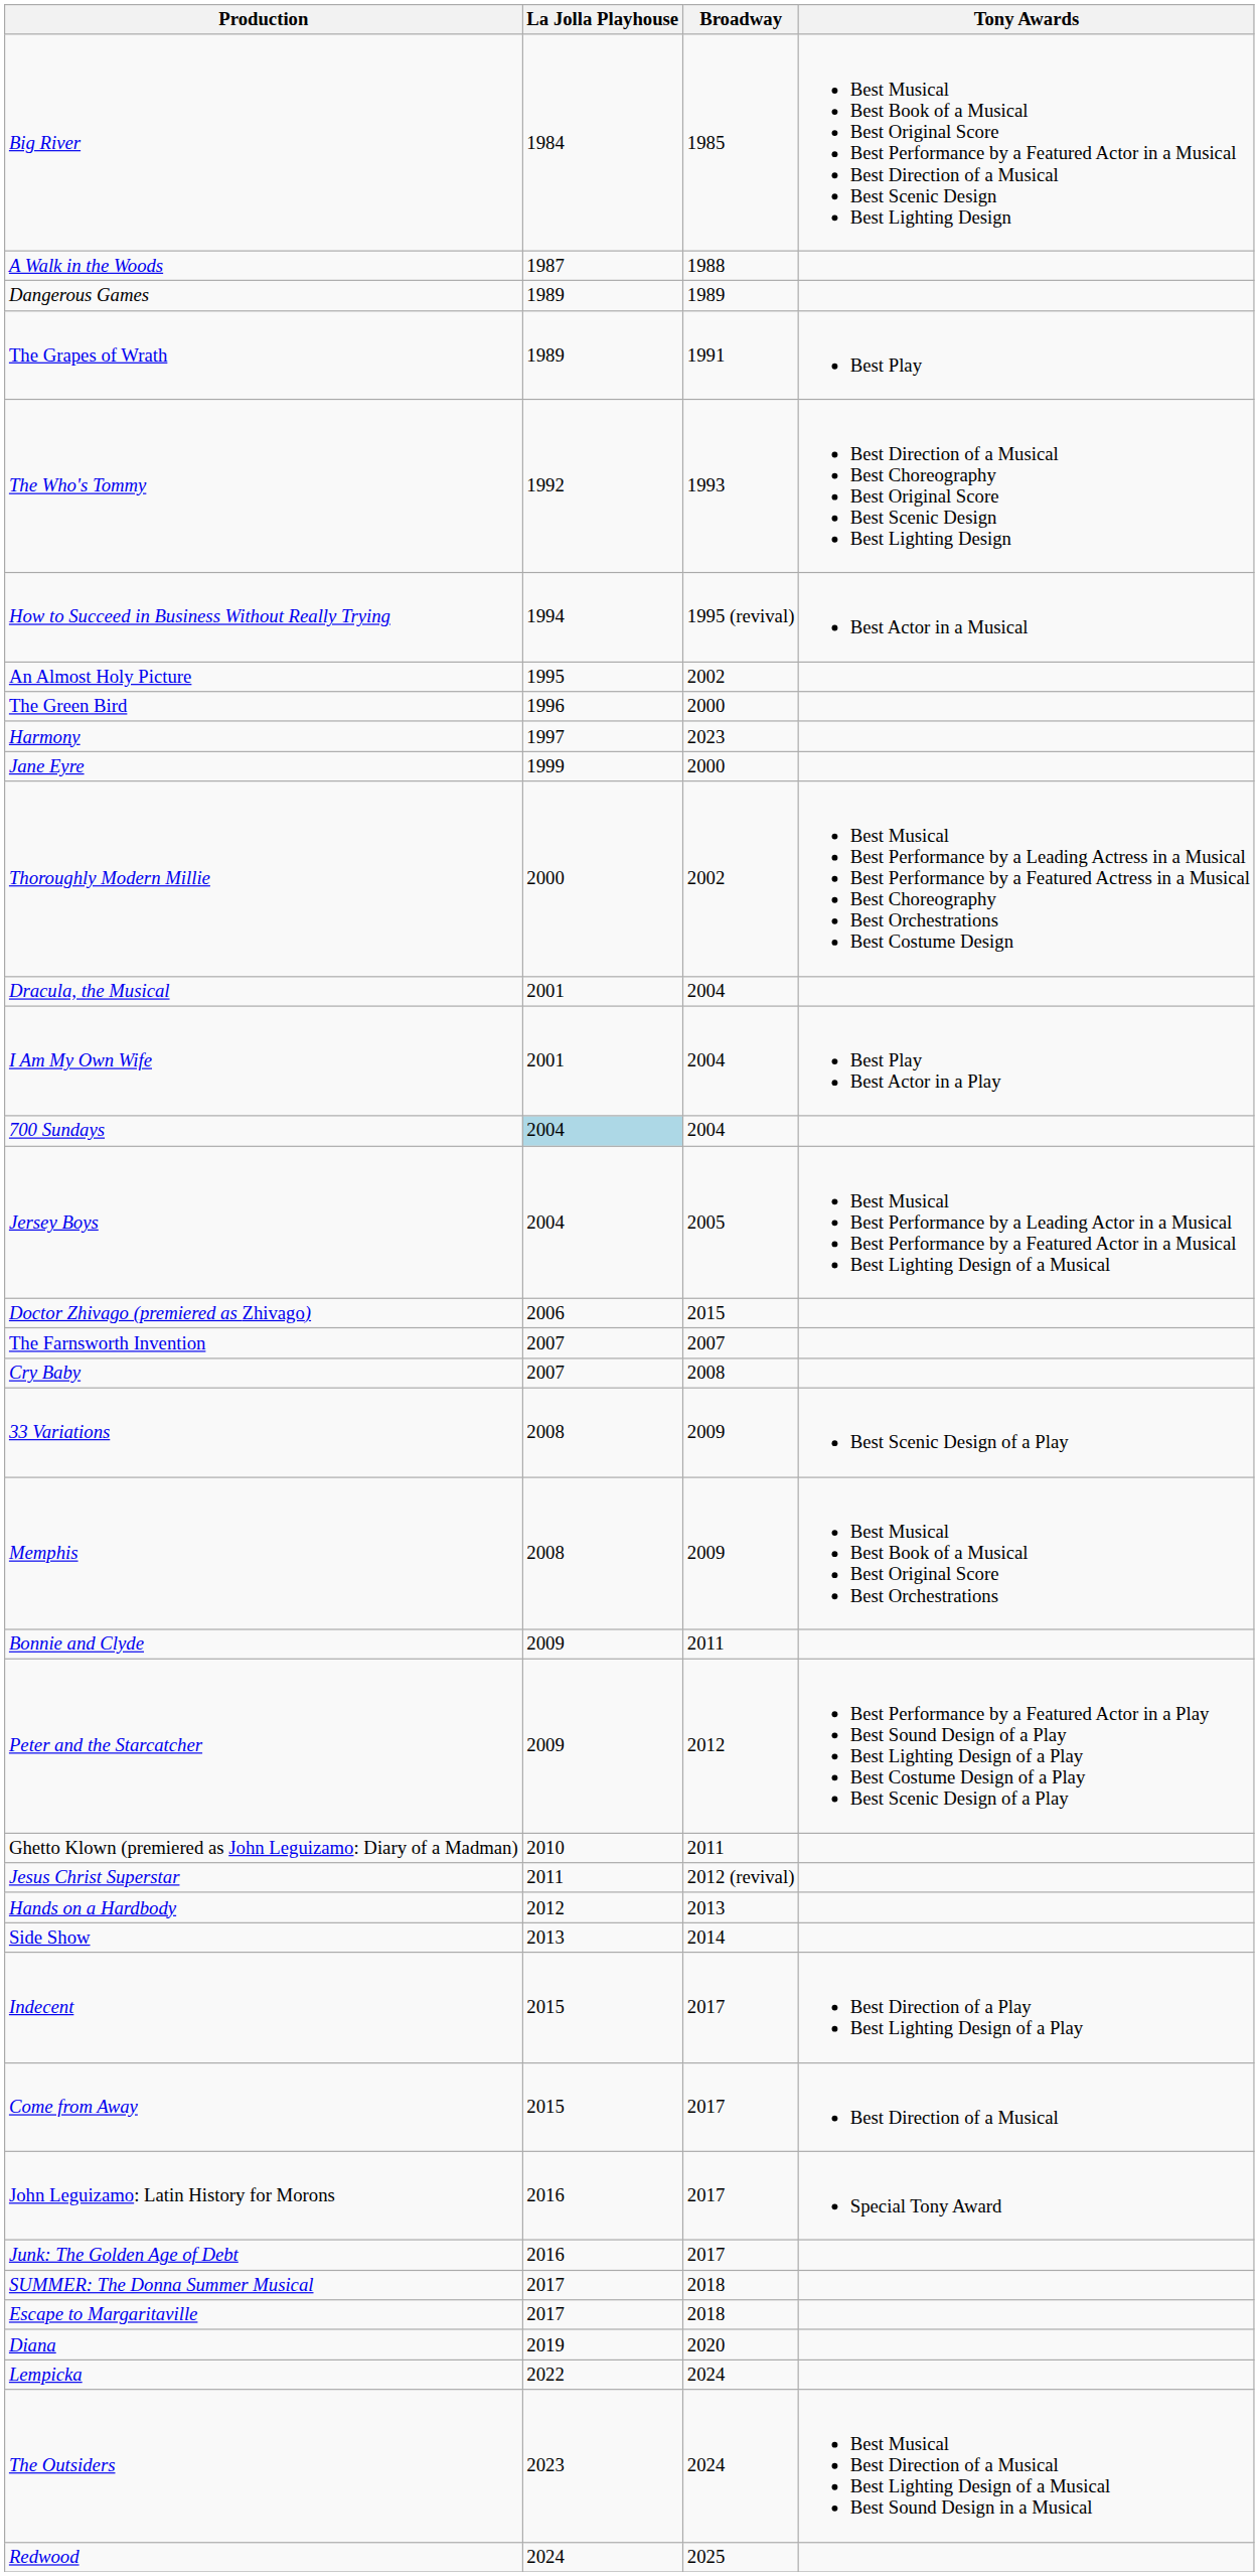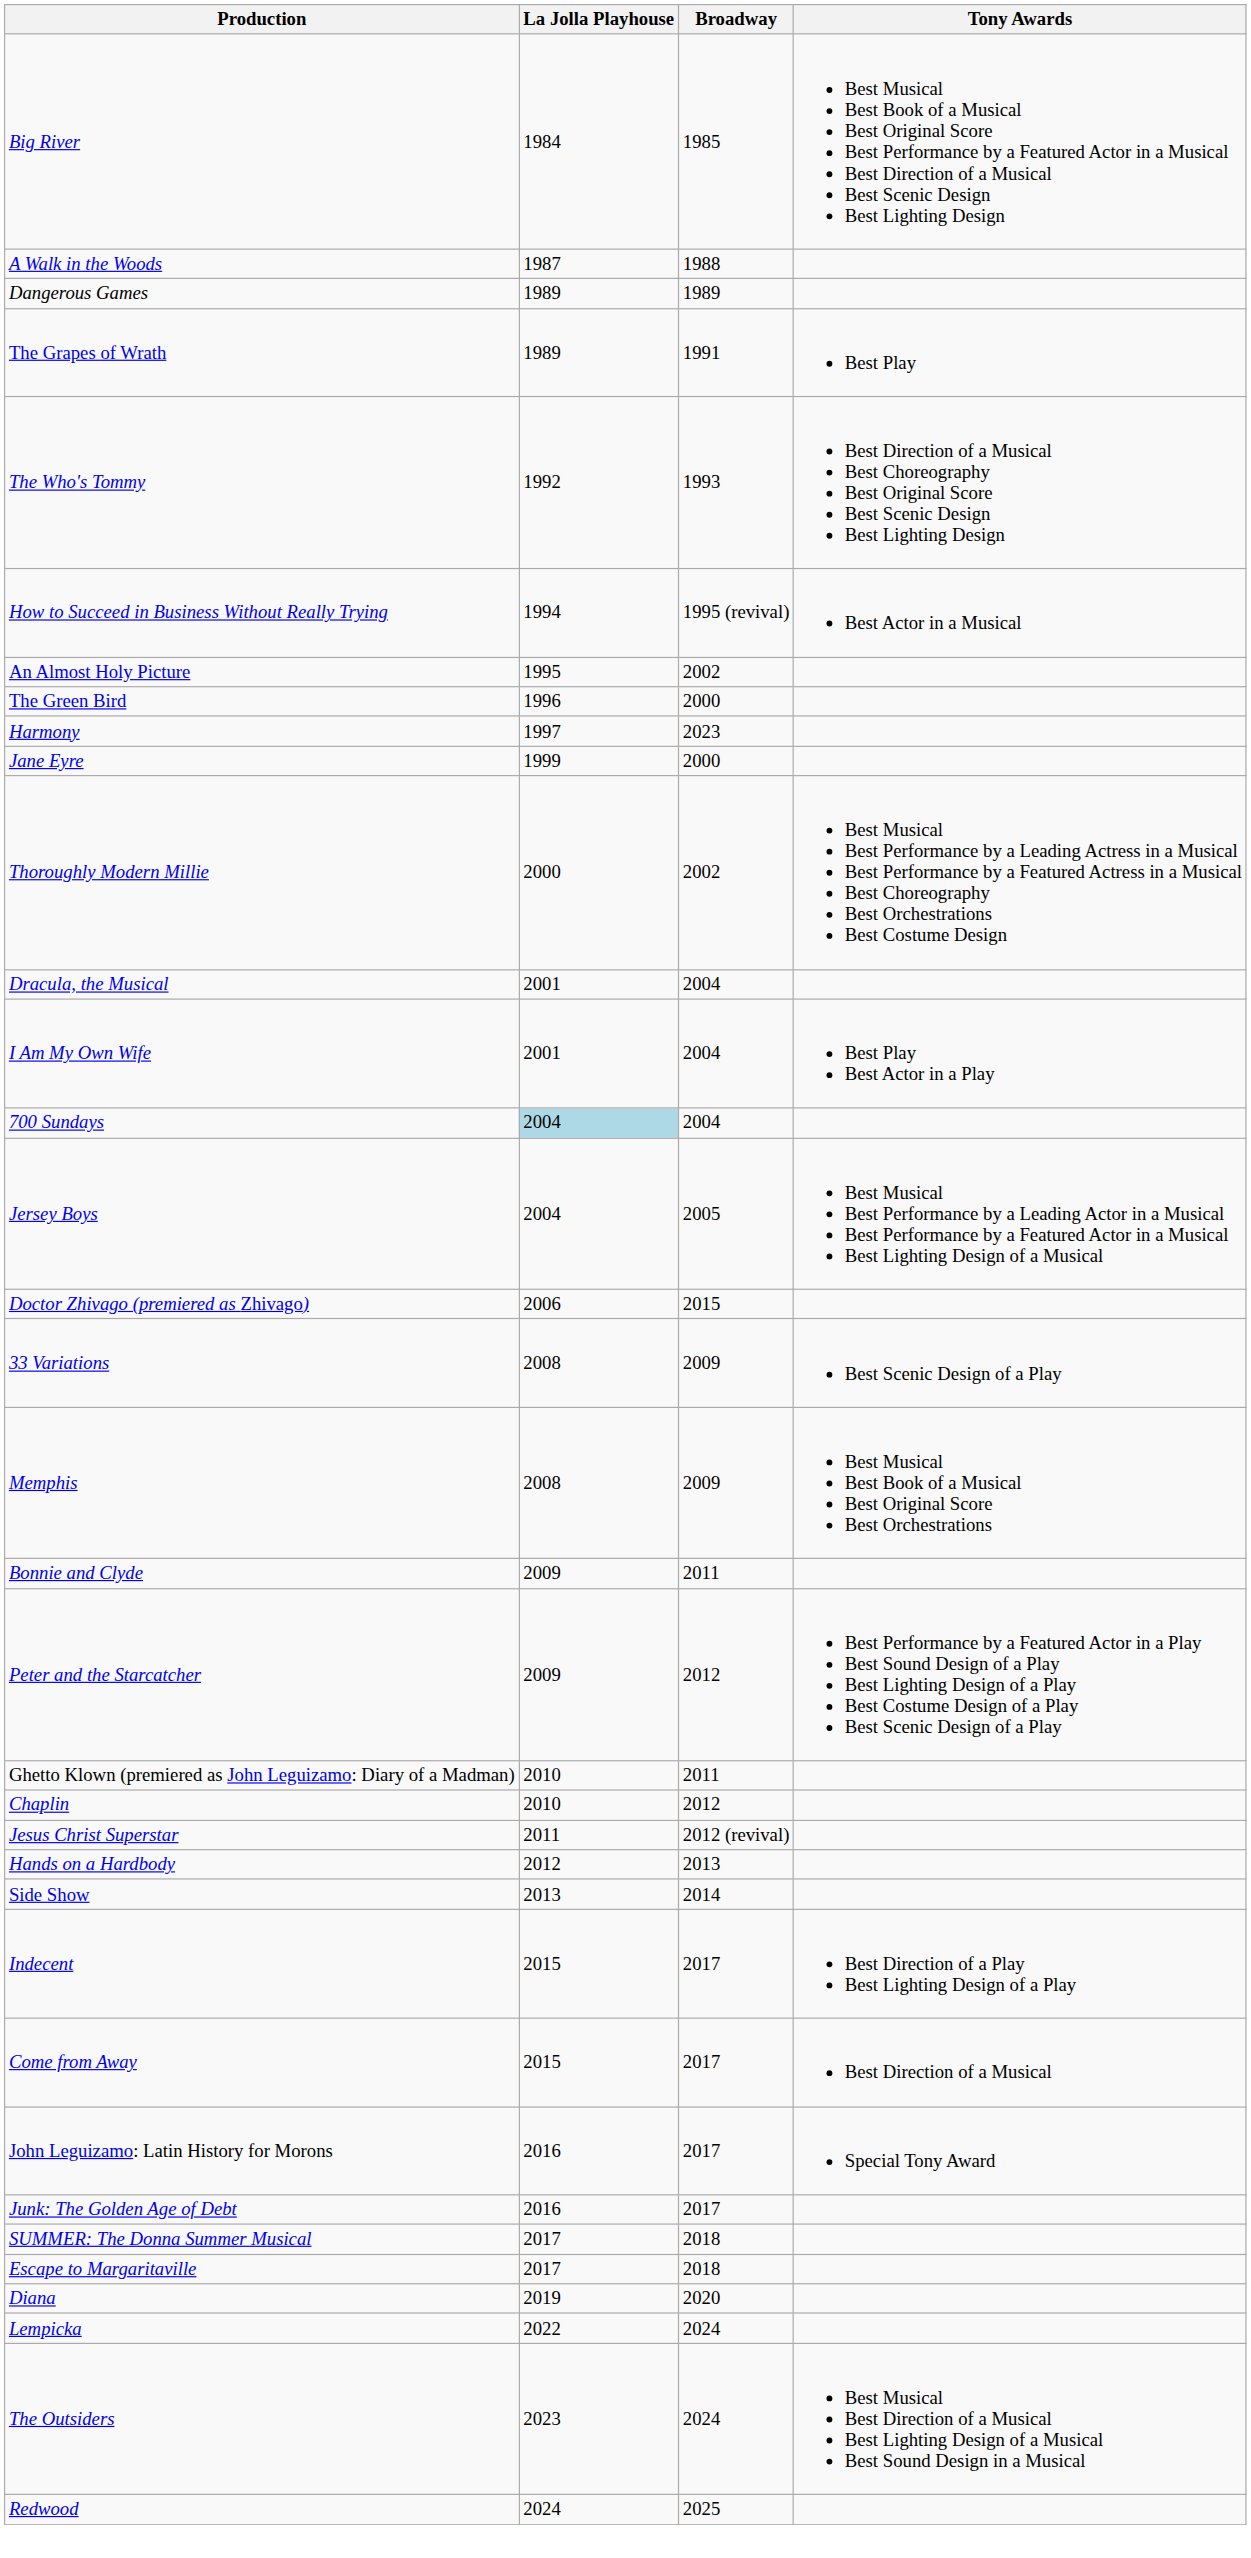 <table class="wikitable">
 <tr>
 <th>Production</th>
 <th>La Jolla Playhouse</th>
 <th>Broadway</th>
 <th>Tony Awards</th>
 </tr>
 <tr>
 <td><em><a href='#'>Big River</a></em></td>
 <td>1984</td>
 <td>1985</td>
 <td><br><ul><li>Best Musical</li><li>Best Book of a Musical</li><li>Best Original Score</li><li>Best Performance by a Featured Actor in a Musical</li><li>Best Direction of a Musical</li><li>Best Scenic Design</li><li>Best Lighting Design</li></ul></td>
 </tr>
 <tr>
 <td><em><a href='#'>A Walk in the Woods</a></em></td>
 <td>1987</td>
 <td>1988</td>
 <td></td>
 </tr>
 <tr>
 <td><em>Dangerous Games</em></td>
 <td>1989</td>
 <td>1989</td>
 <td></td>
 </tr>
 <tr>
 <td><a href='#'>The Grapes of Wrath</a></td>
 <td>1989</td>
 <td>1991</td>
 <td><br><ul><li>Best Play</li></ul></td>
 </tr>
 <tr>
 <td><em><a href='#'>The Who's Tommy</a></em></td>
 <td>1992</td>
 <td>1993</td>
 <td><br><ul><li>Best Direction of a Musical</li><li>Best Choreography</li><li>Best Original Score</li><li>Best Scenic Design</li><li>Best Lighting Design</li></ul></td>
 </tr>
 <tr>
 <td><em><a href='#'>How to Succeed in Business Without Really Trying</a></em></td>
 <td>1994</td>
 <td>1995 (revival)</td>
 <td><br><ul><li>Best Actor in a Musical</li></ul></td>
 </tr>
 <tr>
 <td><a href='#'>An Almost Holy Picture</a></td>
 <td>1995</td>
 <td>2002</td>
 <td></td>
 </tr>
 <tr>
 <td><a href='#'>The Green Bird</a></td>
 <td>1996</td>
 <td>2000</td>
 <td></td>
 </tr>
 <tr>
 <td><em><a href='#'>Harmony</a></em></td>
 <td>1997</td>
 <td>2023</td>
 <td></td>
 </tr>
 <tr>
 <td><em><a href='#'>Jane Eyre</a></em></td>
 <td>1999</td>
 <td>2000</td>
 <td></td>
 </tr>
 <tr>
 <td><em><a href='#'>Thoroughly Modern Millie</a></em></td>
 <td>2000</td>
 <td>2002</td>
 <td><br><ul><li>Best Musical</li><li>Best Performance by a Leading Actress in a Musical</li><li>Best Performance by a Featured Actress in a Musical</li><li>Best Choreography</li><li>Best Orchestrations</li><li>Best Costume Design</li></ul></td>
 </tr>
 <tr>
 <td><em><a href='#'>Dracula, the Musical</a></em></td>
 <td>2001</td>
 <td>2004</td>
 <td></td>
 </tr>
 <tr>
 <td><em><a href='#'>I Am My Own Wife</a></em></td>
 <td>2001</td>
 <td>2004</td>
 <td><br><ul><li>Best Play</li><li>Best Actor in a Play</li></ul></td>
 </tr>
 <tr>
 <td><em><a href='#'>700 Sundays</a></em></td>
 <td style="background: lightblue;">2004</td>
 <td>2004</td>
 <td></td>
 </tr>
 <tr>
 <td><em><a href='#'>Jersey Boys</a></em></td>
 <td>2004</td>
 <td>2005</td>
 <td><br><ul><li>Best Musical</li><li>Best Performance by a Leading Actor in a Musical</li><li>Best Performance by a Featured Actor in a Musical</li><li>Best Lighting Design of a Musical</li></ul></td>
 </tr>
 <tr>
 <td><em><a href='#'>Doctor Zhivago (premiered as </em>Zhivago<em>)</a></em></td>
 <td>2006</td>
 <td>2015</td>
 <td></td>
 </tr>
 <tr>
-<td><a href='#'>The Farnsworth Invention</a></td>
-<td>2007</td>
-<td>2007</td>
-<td></td>
-</tr>
-<tr>
-<td><em><a href='#'>Cry Baby</a></em></td>
-<td>2007</td>
-<td>2008</td>
-<td></td>
-</tr>
-<tr>
 <td><em><a href='#'>33 Variations</a></em></td>
 <td>2008</td>
 <td>2009</td>
 <td><br><ul><li>Best Scenic Design of a Play</li></ul></td>
 </tr>
 <tr>
 <td><em><a href='#'>Memphis</a></em></td>
 <td>2008</td>
 <td>2009</td>
 <td><br><ul><li>Best Musical</li><li>Best Book of a Musical</li><li>Best Original Score</li><li>Best Orchestrations</li></ul></td>
 </tr>
 <tr>
 <td><em><a href='#'>Bonnie and Clyde</a></em></td>
 <td>2009</td>
 <td>2011</td>
 <td></td>
 </tr>
 <tr>
 <td><em><a href='#'>Peter and the Starcatcher</a></em></td>
 <td>2009</td>
 <td>2012</td>
 <td><br><ul><li>Best Performance by a Featured Actor in a Play</li><li>Best Sound Design of a Play</li><li>Best Lighting Design of a Play</li><li>Best Costume Design of a Play</li><li>Best Scenic Design of a Play</li></ul></td>
 </tr>
 <tr>
 <td>Ghetto Klown (premiered as <a href='#'>John Leguizamo</a>: Diary of a Madman)</td>
 <td>2010</td>
 <td>2011</td>
+<td></td>
+</tr>
+<tr>
+<td><em><a href='#'>Chaplin</a></em></td>
+<td>2010</td>
+<td>2012</td>
 <td></td>
 </tr>
 <tr>
 <td><em><a href='#'>Jesus Christ Superstar</a></em></td>
 <td>2011</td>
 <td>2012 (revival)</td>
 <td></td>
 </tr>
 <tr>
 <td><em><a href='#'>Hands on a Hardbody</a></em></td>
 <td>2012</td>
 <td>2013</td>
 <td></td>
 </tr>
 <tr>
 <td><a href='#'>Side Show</a></td>
 <td>2013</td>
 <td>2014</td>
 <td></td>
 </tr>
 <tr>
 <td><em><a href='#'>Indecent</a></em></td>
 <td>2015</td>
 <td>2017</td>
 <td><br><ul><li>Best Direction of a Play</li><li>Best Lighting Design of a Play</li></ul></td>
 </tr>
 <tr>
 <td><em><a href='#'>Come from Away</a></em></td>
 <td>2015</td>
 <td>2017</td>
 <td><br><ul><li>Best Direction of a Musical</li></ul></td>
 </tr>
 <tr>
 <td><a href='#'>John Leguizamo</a>: Latin History for Morons</td>
 <td>2016</td>
 <td>2017</td>
 <td><br><ul><li>Special Tony Award</li></ul></td>
 </tr>
 <tr>
 <td><em><a href='#'>Junk: The Golden Age of Debt</a></em></td>
 <td>2016</td>
 <td>2017</td>
 <td></td>
 </tr>
 <tr>
 <td><em><a href='#'>SUMMER: The Donna Summer Musical</a></em></td>
 <td>2017</td>
 <td>2018</td>
 <td></td>
 </tr>
 <tr>
 <td><em><a href='#'>Escape to Margaritaville</a></em></td>
 <td>2017</td>
 <td>2018</td>
 <td></td>
 </tr>
 <tr>
 <td><em><a href='#'>Diana</a></em></td>
 <td>2019</td>
 <td>2020</td>
 <td></td>
 </tr>
 <tr>
 <td><em><a href='#'>Lempicka</a></em></td>
 <td>2022</td>
 <td>2024</td>
 <td></td>
 </tr>
 <tr>
 <td><em><a href='#'>The Outsiders</a></em></td>
 <td>2023</td>
 <td>2024</td>
 <td><br><ul><li>Best Musical</li><li>Best Direction of a Musical</li><li>Best Lighting Design of a Musical</li><li>Best Sound Design in a Musical</li></ul></td>
 </tr>
 <tr>
 <td><em><a href='#'>Redwood</a></em></td>
 <td>2024</td>
 <td>2025</td>
 <td></td>
 </tr>
 </table>
